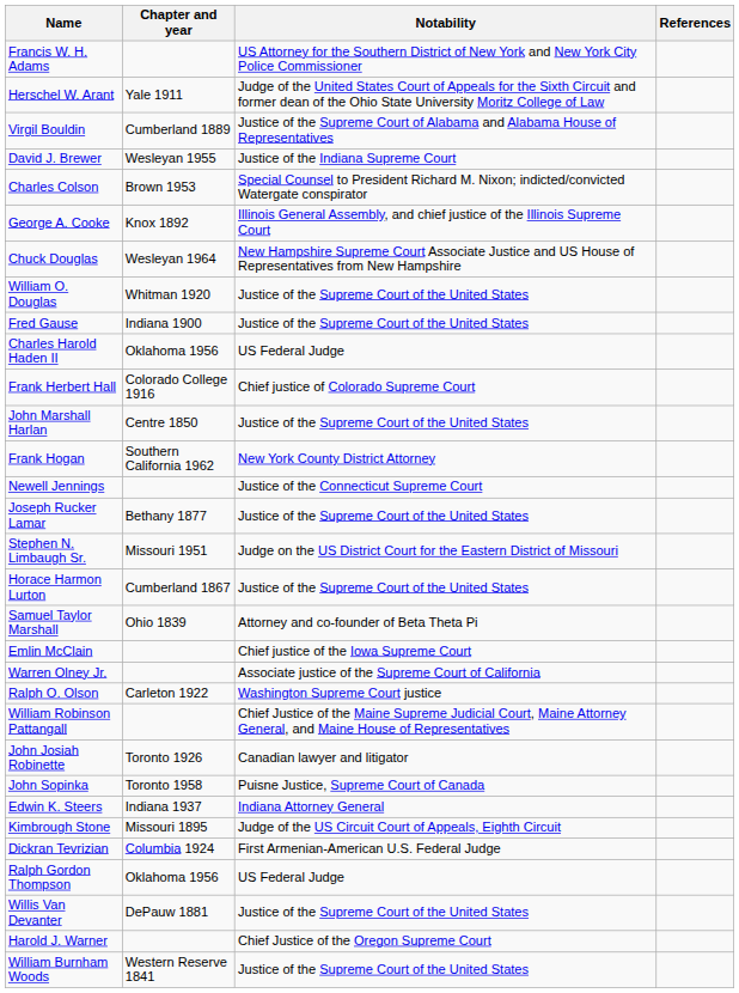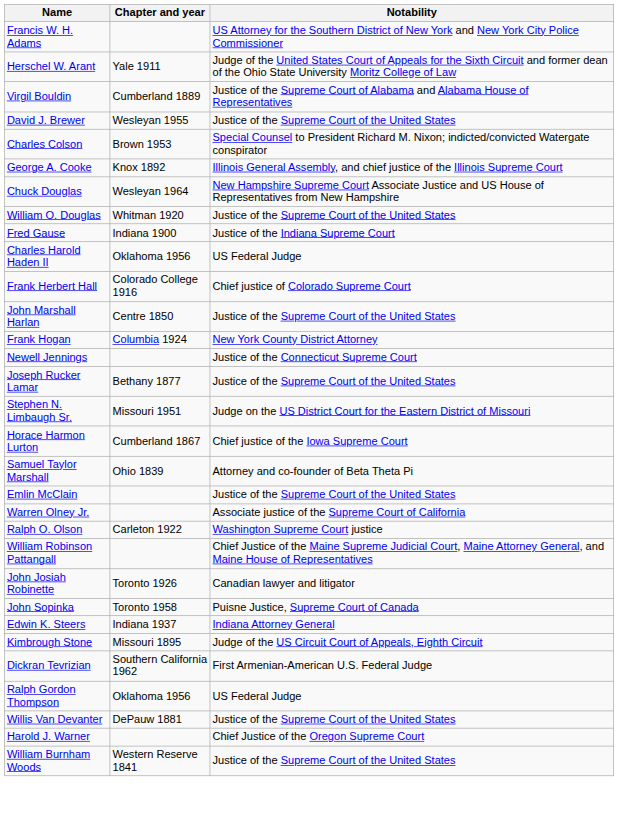 <table class="wikitable sortable" style="width:100%;">
 <tr>
 <th>Name</th>
 <th>Chapter and year</th>
 <th>Notability</th>
-<th>References</th>
 </tr>
 <tr>
 <td><a href='#'>Francis W. H. Adams</a></td>
 <td></td>
 <td><a href='#'>US Attorney for the Southern District of New York</a> and <a href='#'>New York City Police Commissioner</a></td>
-<td></td>
 </tr>
 <tr>
 <td><a href='#'>Herschel W. Arant</a></td>
 <td>Yale 1911</td>
 <td>Judge of the <a href='#'>United States Court of Appeals for the Sixth Circuit</a> and former dean of the Ohio State University <a href='#'>Moritz College of Law</a></td>
-<td></td>
 </tr>
 <tr>
 <td><a href='#'>Virgil Bouldin</a></td>
 <td>Cumberland 1889</td>
 <td>Justice of the <a href='#'>Supreme Court of Alabama</a> and <a href='#'>Alabama House of Representatives</a></td>
-<td></td>
 </tr>
 <tr>
 <td><a href='#'>David J. Brewer</a></td>
 <td>Wesleyan 1955</td>
-<td>Justice of the <a href='#'>Indiana Supreme Court</a></td>
-<td></td>
+<td>Justice of the <a href='#'>Supreme Court of the United States</a></td>
 </tr>
 <tr>
 <td><a href='#'>Charles Colson</a></td>
 <td>Brown 1953</td>
 <td><a href='#'>Special Counsel</a> to President Richard M. Nixon; indicted/convicted Watergate conspirator</td>
-<td></td>
 </tr>
 <tr>
 <td><a href='#'>George A. Cooke</a></td>
 <td>Knox 1892</td>
 <td><a href='#'>Illinois General Assembly</a>, and chief justice of the <a href='#'>Illinois Supreme Court</a></td>
-<td></td>
 </tr>
 <tr>
 <td><a href='#'>Chuck Douglas</a></td>
 <td>Wesleyan 1964</td>
 <td><a href='#'>New Hampshire Supreme Court</a> Associate Justice and US House of Representatives from New Hampshire</td>
-<td></td>
 </tr>
 <tr>
 <td><a href='#'>William O. Douglas</a></td>
 <td>Whitman 1920</td>
 <td>Justice of the <a href='#'>Supreme Court of the United States</a></td>
-<td></td>
 </tr>
 <tr>
 <td><a href='#'>Fred Gause</a></td>
 <td>Indiana 1900</td>
-<td>Justice of the <a href='#'>Supreme Court of the United States</a></td>
-<td></td>
+<td>Justice of the <a href='#'>Indiana Supreme Court</a></td>
 </tr>
 <tr>
 <td><a href='#'>Charles Harold Haden II</a></td>
 <td>Oklahoma 1956</td>
 <td>US Federal Judge</td>
-<td></td>
 </tr>
 <tr>
 <td><a href='#'>Frank Herbert Hall</a></td>
 <td>Colorado College 1916</td>
 <td>Chief justice of <a href='#'>Colorado Supreme Court</a></td>
-<td></td>
 </tr>
 <tr>
 <td><a href='#'>John Marshall Harlan</a></td>
 <td>Centre 1850</td>
 <td>Justice of the <a href='#'>Supreme Court of the United States</a></td>
-<td></td>
 </tr>
 <tr>
 <td><a href='#'>Frank Hogan</a></td>
-<td>Southern California 1962</td>
+<td><a href='#'>Columbia</a> 1924</td>
 <td><a href='#'>New York County District Attorney</a></td>
-<td></td>
 </tr>
 <tr>
 <td><a href='#'>Newell Jennings</a></td>
 <td></td>
 <td>Justice of the <a href='#'>Connecticut Supreme Court</a></td>
-<td></td>
 </tr>
 <tr>
 <td><a href='#'>Joseph Rucker Lamar</a></td>
 <td>Bethany 1877</td>
 <td>Justice of the <a href='#'>Supreme Court of the United States</a></td>
-<td></td>
 </tr>
 <tr>
 <td><a href='#'>Stephen N. Limbaugh Sr.</a></td>
 <td>Missouri 1951</td>
 <td>Judge on the <a href='#'>US District Court for the Eastern District of Missouri</a></td>
-<td></td>
 </tr>
 <tr>
 <td><a href='#'>Horace Harmon Lurton</a></td>
 <td>Cumberland 1867</td>
-<td>Justice of the <a href='#'>Supreme Court of the United States</a></td>
-<td></td>
+<td>Chief justice of the <a href='#'>Iowa Supreme Court</a></td>
 </tr>
 <tr>
 <td><a href='#'>Samuel Taylor Marshall</a></td>
 <td>Ohio 1839</td>
 <td>Attorney and co-founder of Beta Theta Pi</td>
-<td></td>
 </tr>
 <tr>
 <td><a href='#'>Emlin McClain</a></td>
 <td></td>
-<td>Chief justice of the <a href='#'>Iowa Supreme Court</a></td>
-<td></td>
+<td>Justice of the <a href='#'>Supreme Court of the United States</a></td>
 </tr>
 <tr>
 <td><a href='#'>Warren Olney Jr.</a></td>
 <td></td>
 <td>Associate justice of the <a href='#'>Supreme Court of California</a></td>
-<td></td>
 </tr>
 <tr>
 <td><a href='#'>Ralph O. Olson</a></td>
 <td>Carleton 1922</td>
 <td><a href='#'>Washington Supreme Court</a> justice</td>
-<td></td>
 </tr>
 <tr>
 <td><a href='#'>William Robinson Pattangall</a></td>
 <td></td>
 <td>Chief Justice of the <a href='#'>Maine Supreme Judicial Court</a>, <a href='#'>Maine Attorney General</a>, and <a href='#'>Maine House of Representatives</a></td>
-<td></td>
 </tr>
 <tr>
 <td><a href='#'>John Josiah Robinette</a></td>
 <td>Toronto 1926</td>
 <td>Canadian lawyer and litigator</td>
-<td></td>
 </tr>
 <tr>
 <td><a href='#'>John Sopinka</a></td>
 <td>Toronto 1958</td>
 <td>Puisne Justice, <a href='#'>Supreme Court of Canada</a></td>
-<td></td>
 </tr>
 <tr>
 <td><a href='#'>Edwin K. Steers</a></td>
 <td>Indiana 1937</td>
 <td><a href='#'>Indiana Attorney General</a></td>
-<td></td>
 </tr>
 <tr>
 <td><a href='#'>Kimbrough Stone</a></td>
 <td>Missouri 1895</td>
 <td>Judge of the <a href='#'>US Circuit Court of Appeals, Eighth Circuit</a></td>
-<td></td>
 </tr>
 <tr>
 <td><a href='#'>Dickran Tevrizian</a></td>
-<td><a href='#'>Columbia</a> 1924</td>
+<td>Southern California 1962</td>
 <td>First Armenian-American U.S. Federal Judge</td>
-<td></td>
 </tr>
 <tr>
 <td><a href='#'>Ralph Gordon Thompson</a></td>
 <td>Oklahoma 1956</td>
 <td>US Federal Judge</td>
-<td></td>
 </tr>
 <tr>
 <td><a href='#'>Willis Van Devanter</a></td>
 <td>DePauw 1881</td>
 <td>Justice of the <a href='#'>Supreme Court of the United States</a></td>
-<td></td>
 </tr>
 <tr>
 <td><a href='#'>Harold J. Warner</a></td>
 <td></td>
 <td>Chief Justice of the <a href='#'>Oregon Supreme Court</a></td>
-<td></td>
 </tr>
 <tr>
 <td><a href='#'>William Burnham Woods</a></td>
 <td>Western Reserve 1841</td>
 <td>Justice of the <a href='#'>Supreme Court of the United States</a></td>
-<td></td>
 </tr>
 </table>
